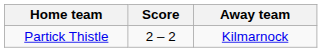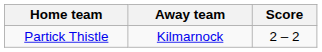 <table class="wikitable" style="text-align: center">
 <tr>
 <th width=140>Home team</th>
+<th width=140>Away team</th>
 <th width=70>Score</th>
-<th width=140>Away team</th>
 </tr>
 <tr>
 <td><a href='#'>Partick Thistle</a></td>
+<td><a href='#'>Kilmarnock</a></td>
 <td>2 – 2</td>
-<td><a href='#'>Kilmarnock</a></td>
 </tr>
 </table>
